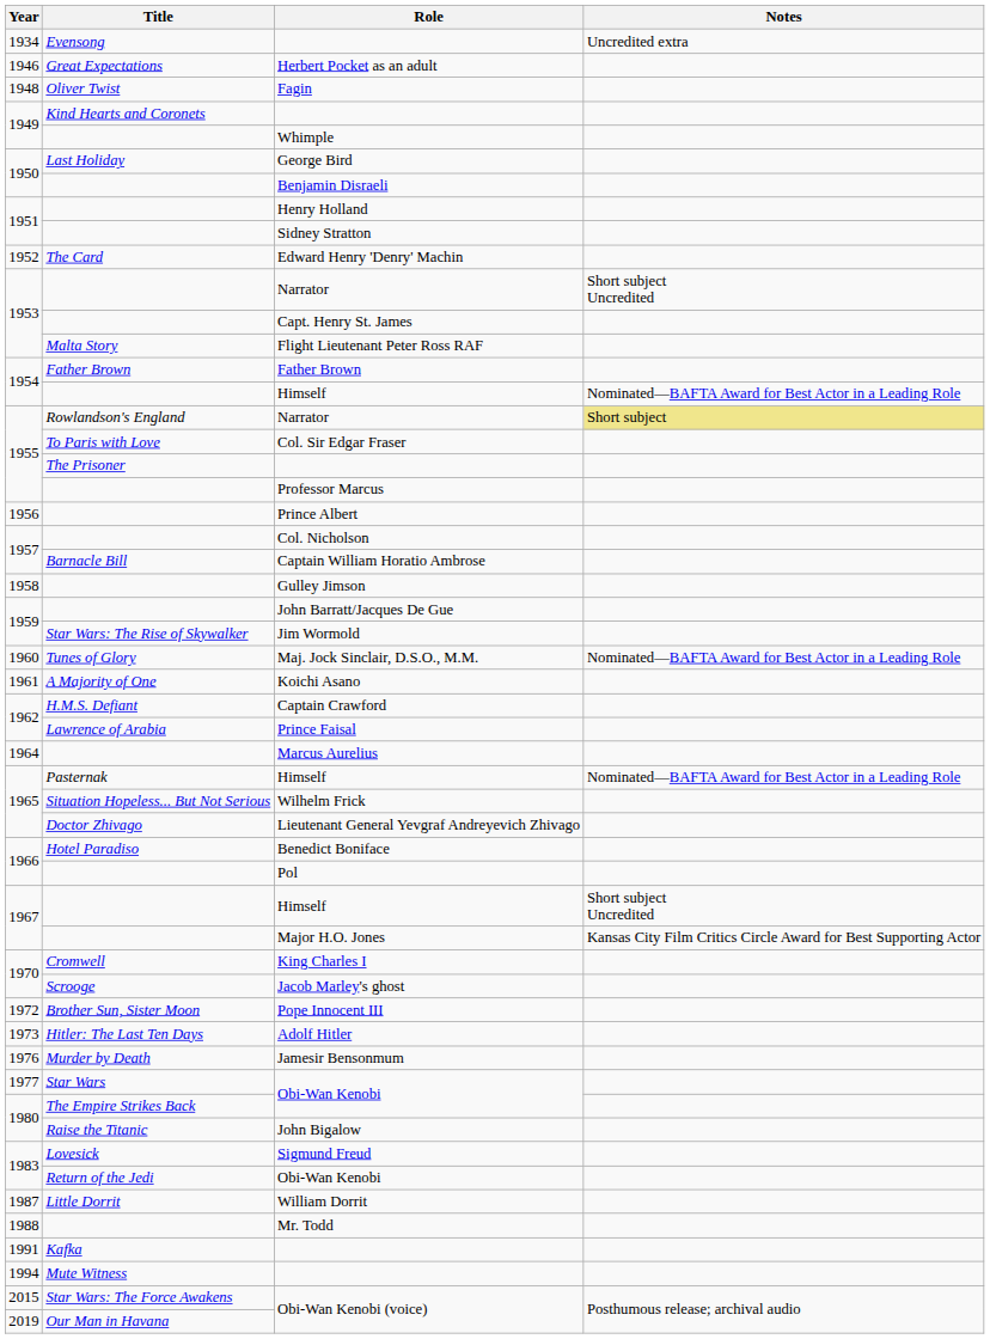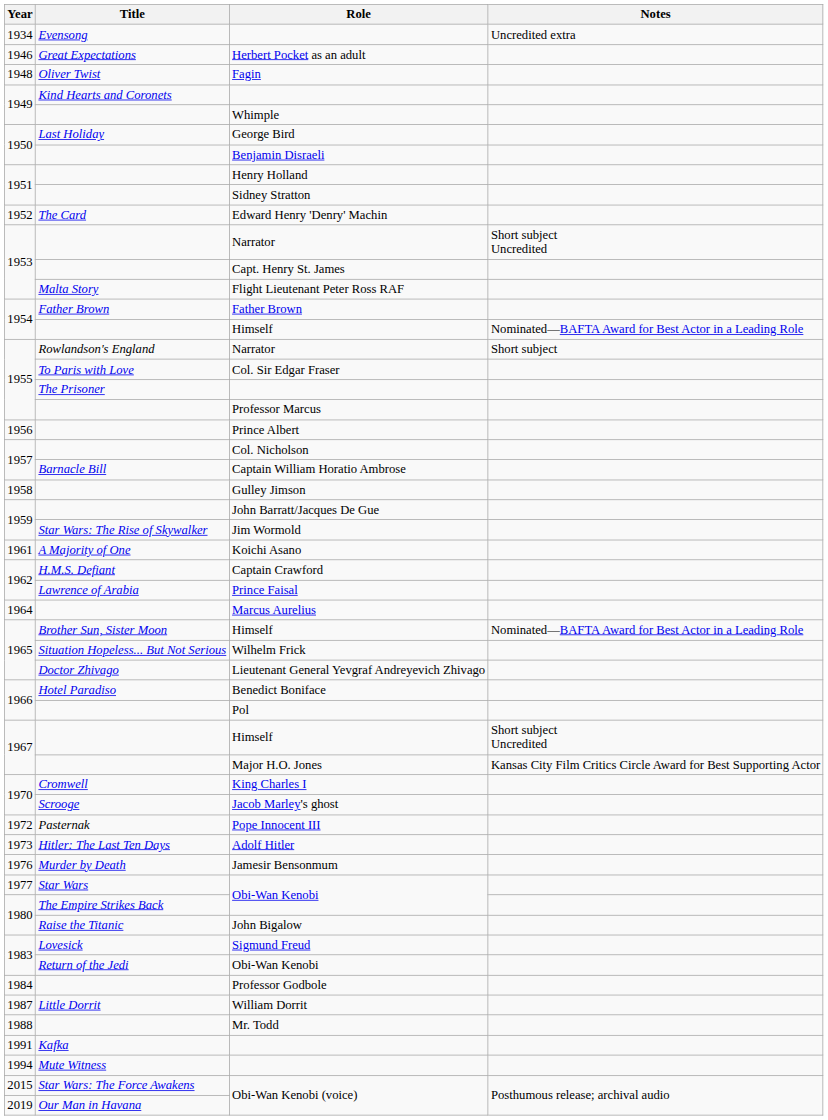 <table class="wikitable sortable">
 <tr>
 <th>Year</th>
 <th>Title</th>
 <th>Role</th>
 <th class="unsortable">Notes</th>
 </tr>
 <tr>
 <td>1934</td>
 <td><em><a href='#'>Evensong</a></em></td>
 <td></td>
 <td>Uncredited extra</td>
 </tr>
 <tr>
 <td>1946</td>
 <td><em><a href='#'>Great Expectations</a></em></td>
 <td><a href='#'>Herbert Pocket</a> as an adult</td>
 <td></td>
 </tr>
 <tr>
 <td>1948</td>
 <td><em><a href='#'>Oliver Twist</a></em></td>
 <td><a href='#'>Fagin</a></td>
 <td></td>
 </tr>
 <tr>
 <td rowspan="2">1949</td>
 <td><em><a href='#'>Kind Hearts and Coronets</a></em></td>
 <td></td>
 <td></td>
 </tr>
 <tr>
 <td><em></em></td>
 <td>Whimple</td>
 <td></td>
 </tr>
 <tr>
 <td rowspan="2">1950</td>
 <td><em><a href='#'>Last Holiday</a></em></td>
 <td>George Bird</td>
 <td></td>
 </tr>
 <tr>
 <td><em></em></td>
 <td><a href='#'>Benjamin Disraeli</a></td>
 <td></td>
 </tr>
 <tr>
 <td rowspan="2">1951</td>
 <td><em></em></td>
 <td>Henry Holland</td>
 <td></td>
 </tr>
 <tr>
 <td><em></em></td>
 <td>Sidney Stratton</td>
 <td></td>
 </tr>
 <tr>
 <td>1952</td>
 <td><em><a href='#'>The Card</a></em></td>
 <td>Edward Henry 'Denry' Machin</td>
 <td></td>
 </tr>
 <tr>
 <td rowspan="3">1953</td>
 <td><em></em></td>
 <td>Narrator</td>
 <td>Short subject<br>Uncredited</td>
 </tr>
 <tr>
 <td><em></em></td>
 <td>Capt. Henry St. James</td>
 <td></td>
 </tr>
 <tr>
 <td><em><a href='#'>Malta Story</a></em></td>
 <td>Flight Lieutenant Peter Ross RAF</td>
 <td></td>
 </tr>
 <tr>
 <td rowspan="2">1954</td>
 <td><em><a href='#'>Father Brown</a></em></td>
 <td><a href='#'>Father Brown</a></td>
 <td></td>
 </tr>
 <tr>
 <td><em></em></td>
 <td>Himself</td>
 <td>Nominated—<a href='#'>BAFTA Award for Best Actor in a Leading Role</a></td>
 </tr>
 <tr>
 <td rowspan="4">1955</td>
 <td><em>Rowlandson's England</em></td>
 <td>Narrator</td>
-<td style="background: khaki;">Short subject</td>
+<td>Short subject</td>
 </tr>
 <tr>
 <td><em><a href='#'>To Paris with Love</a></em></td>
 <td>Col. Sir Edgar Fraser</td>
 <td></td>
 </tr>
 <tr>
 <td><em><a href='#'>The Prisoner</a></em></td>
 <td></td>
 <td></td>
 </tr>
 <tr>
 <td><em></em></td>
 <td>Professor Marcus</td>
 <td></td>
 </tr>
 <tr>
 <td>1956</td>
 <td><em></em></td>
 <td>Prince Albert</td>
 <td></td>
 </tr>
 <tr>
 <td rowspan="2">1957</td>
 <td><em></em></td>
 <td>Col. Nicholson</td>
 <td></td>
 </tr>
 <tr>
 <td><em><a href='#'>Barnacle Bill</a></em></td>
 <td>Captain William Horatio Ambrose</td>
 <td></td>
 </tr>
 <tr>
 <td>1958</td>
 <td><em></em></td>
 <td>Gulley Jimson</td>
 <td></td>
 </tr>
 <tr>
 <td rowspan="2">1959</td>
 <td><em></em></td>
 <td>John Barratt/Jacques De Gue</td>
 <td></td>
 </tr>
 <tr>
 <td><em><a href='#'>Star Wars: The Rise of Skywalker</a></em></td>
 <td>Jim Wormold</td>
 <td></td>
 </tr>
 <tr>
-<td>1960</td>
-<td><em><a href='#'>Tunes of Glory</a></em></td>
-<td>Maj. Jock Sinclair, D.S.O., M.M.</td>
-<td>Nominated—<a href='#'>BAFTA Award for Best Actor in a Leading Role</a></td>
-</tr>
-<tr>
 <td>1961</td>
 <td><em><a href='#'>A Majority of One</a></em></td>
 <td>Koichi Asano</td>
 <td></td>
 </tr>
 <tr>
 <td rowspan="2">1962</td>
 <td><em><a href='#'>H.M.S. Defiant</a></em></td>
 <td>Captain Crawford</td>
 <td></td>
 </tr>
 <tr>
 <td><em><a href='#'>Lawrence of Arabia</a></em></td>
 <td><a href='#'>Prince Faisal</a></td>
 <td></td>
 </tr>
 <tr>
 <td>1964</td>
 <td><em></em></td>
 <td><a href='#'>Marcus Aurelius</a></td>
 <td></td>
 </tr>
 <tr>
 <td rowspan="3">1965</td>
-<td><em>Pasternak</em></td>
+<td><em><a href='#'>Brother Sun, Sister Moon</a></em></td>
 <td>Himself</td>
 <td>Nominated—<a href='#'>BAFTA Award for Best Actor in a Leading Role</a></td>
 </tr>
 <tr>
 <td><em><a href='#'>Situation Hopeless... But Not Serious</a></em></td>
 <td>Wilhelm Frick</td>
 <td></td>
 </tr>
 <tr>
 <td><em><a href='#'>Doctor Zhivago</a></em></td>
 <td>Lieutenant General Yevgraf Andreyevich Zhivago</td>
 <td></td>
 </tr>
 <tr>
 <td rowspan="2">1966</td>
 <td><em><a href='#'>Hotel Paradiso</a></em></td>
 <td>Benedict Boniface</td>
 <td></td>
 </tr>
 <tr>
 <td><em></em></td>
 <td>Pol</td>
 <td></td>
 </tr>
 <tr>
 <td rowspan="2">1967</td>
 <td><em></em></td>
 <td>Himself</td>
 <td>Short subject<br>Uncredited</td>
 </tr>
 <tr>
 <td><em></em></td>
 <td>Major H.O. Jones</td>
 <td>Kansas City Film Critics Circle Award for Best Supporting Actor</td>
 </tr>
 <tr>
 <td rowspan="2">1970</td>
 <td><em><a href='#'>Cromwell</a></em></td>
 <td><a href='#'>King Charles I</a></td>
 <td></td>
 </tr>
 <tr>
 <td><em><a href='#'>Scrooge</a></em></td>
 <td><a href='#'>Jacob Marley</a>'s ghost</td>
 <td></td>
 </tr>
 <tr>
 <td>1972</td>
-<td><em><a href='#'>Brother Sun, Sister Moon</a></em></td>
+<td><em>Pasternak</em></td>
 <td><a href='#'>Pope Innocent III</a></td>
 <td></td>
 </tr>
 <tr>
 <td>1973</td>
 <td><em><a href='#'>Hitler: The Last Ten Days</a></em></td>
 <td><a href='#'>Adolf Hitler</a></td>
 <td></td>
 </tr>
 <tr>
 <td>1976</td>
 <td><em><a href='#'>Murder by Death</a></em></td>
 <td>Jamesir Bensonmum</td>
 <td></td>
 </tr>
 <tr>
 <td>1977</td>
 <td><em><a href='#'>Star Wars</a></em></td>
 <td rowspan="2"><a href='#'>Obi-Wan Kenobi</a></td>
 <td></td>
 </tr>
 <tr>
 <td rowspan="2">1980</td>
 <td><em><a href='#'>The Empire Strikes Back</a></em></td>
 <td></td>
 </tr>
 <tr>
 <td><em><a href='#'>Raise the Titanic</a></em></td>
 <td>John Bigalow</td>
 <td></td>
 </tr>
 <tr>
 <td rowspan="2">1983</td>
 <td><em><a href='#'>Lovesick</a></em></td>
 <td><a href='#'>Sigmund Freud</a></td>
 <td></td>
 </tr>
 <tr>
 <td><em><a href='#'>Return of the Jedi</a></em></td>
 <td>Obi-Wan Kenobi</td>
 <td></td>
 </tr>
 <tr>
+<td>1984</td>
+<td><em></em></td>
+<td>Professor Godbole</td>
+<td></td>
+</tr>
+<tr>
 <td>1987</td>
 <td><em><a href='#'>Little Dorrit</a></em></td>
 <td>William Dorrit</td>
 <td></td>
 </tr>
 <tr>
 <td>1988</td>
 <td><em></em></td>
 <td>Mr. Todd</td>
 <td></td>
 </tr>
 <tr>
 <td>1991</td>
 <td><em><a href='#'>Kafka</a></em></td>
 <td></td>
 <td></td>
 </tr>
 <tr>
 <td>1994</td>
 <td><em><a href='#'>Mute Witness</a></em></td>
 <td></td>
 <td></td>
 </tr>
 <tr>
 <td>2015</td>
 <td><em><a href='#'>Star Wars: The Force Awakens</a></em></td>
 <td rowspan="2">Obi-Wan Kenobi (voice)</td>
 <td rowspan="2">Posthumous release; archival audio</td>
 </tr>
 <tr>
 <td>2019</td>
 <td><em><a href='#'>Our Man in Havana</a></em></td>
 </tr>
 </table>
